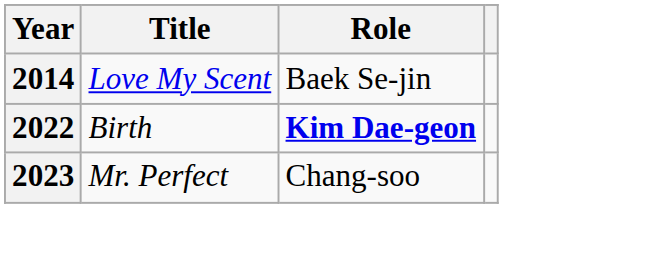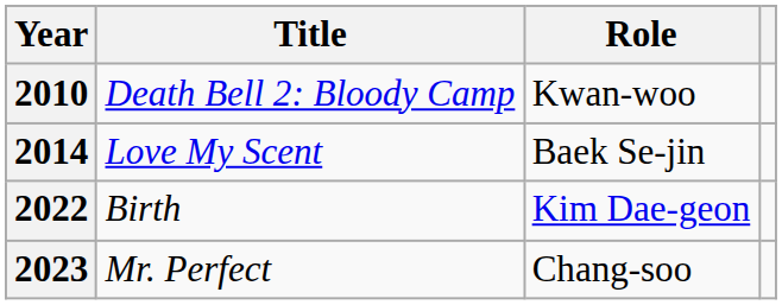 <table class="wikitable plainrowheaders sortable">
 <tr>
 <th scope="col">Year</th>
 <th scope="col">Title</th>
 <th scope="col">Role</th>
 <th scope="col" class="unsortable"></th>
+</tr>
+<tr>
+<th scope="row">2010</th>
+<td><em><a href='#'>Death Bell 2: Bloody Camp</a></em></td>
+<td>Kwan-woo</td>
+<td style="text-align:center"></td>
 </tr>
 <tr>
 <th scope="row">2014</th>
 <td><em><a href='#'>Love My Scent</a></em></td>
 <td>Baek Se-jin</td>
 <td style="text-align:center"></td>
 </tr>
 <tr>
 <th scope="row">2022</th>
 <td><em>Birth</em></td>
-<td><strong><a href='#'>Kim Dae-geon</a></strong></td>
+<td><a href='#'>Kim Dae-geon</a></td>
 <td style="text-align:center"></td>
 </tr>
 <tr>
 <th scope="row">2023</th>
 <td><em>Mr. Perfect</em></td>
 <td>Chang-soo</td>
 <td style="text-align:center"></td>
 </tr>
 </table>
